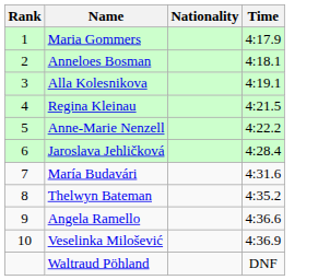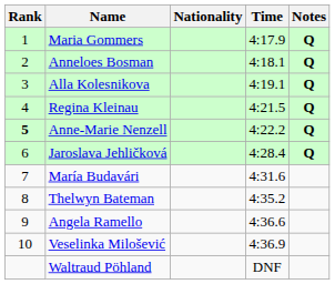 <table class="wikitable sortable" style="text-align:center">
 <tr>
 <th>Rank</th>
 <th>Name</th>
 <th>Nationality</th>
 <th>Time</th>
+<th>Notes</th>
 </tr>
 <tr bgcolor=ccffcc>
 <td>1</td>
 <td align=left><a href='#'>Maria Gommers</a></td>
 <td align=left></td>
 <td>4:17.9</td>
+<td><strong>Q</strong></td>
 </tr>
 <tr bgcolor=ccffcc>
 <td>2</td>
 <td align=left><a href='#'>Anneloes Bosman</a></td>
 <td align=left></td>
 <td>4:18.1</td>
+<td><strong>Q</strong></td>
 </tr>
 <tr bgcolor=ccffcc>
 <td>3</td>
 <td align=left><a href='#'>Alla Kolesnikova</a></td>
 <td align=left></td>
 <td>4:19.1</td>
+<td><strong>Q</strong></td>
 </tr>
 <tr bgcolor=ccffcc>
 <td>4</td>
 <td align=left><a href='#'>Regina Kleinau</a></td>
 <td align=left></td>
 <td>4:21.5</td>
+<td><strong>Q</strong></td>
 </tr>
 <tr bgcolor=ccffcc>
-<td>5</td>
+<td><strong>5</strong></td>
 <td align=left><a href='#'>Anne-Marie Nenzell</a></td>
 <td align=left></td>
 <td>4:22.2</td>
+<td><strong>Q</strong></td>
 </tr>
 <tr bgcolor=ccffcc>
 <td>6</td>
 <td align=left><a href='#'>Jaroslava Jehličková</a></td>
 <td align=left></td>
 <td>4:28.4</td>
+<td><strong>Q</strong></td>
 </tr>
 <tr>
 <td>7</td>
 <td align=left><a href='#'>María Budavári</a></td>
 <td align=left></td>
 <td>4:31.6</td>
+<td></td>
 </tr>
 <tr>
 <td>8</td>
 <td align=left><a href='#'>Thelwyn Bateman</a></td>
 <td align=left></td>
 <td>4:35.2</td>
+<td></td>
 </tr>
 <tr>
 <td>9</td>
 <td align=left><a href='#'>Angela Ramello</a></td>
 <td align=left></td>
 <td>4:36.6</td>
+<td></td>
 </tr>
 <tr>
 <td>10</td>
 <td align=left><a href='#'>Veselinka Milošević</a></td>
 <td align=left></td>
 <td>4:36.9</td>
+<td></td>
 </tr>
 <tr>
 <td></td>
 <td align=left><a href='#'>Waltraud Pöhland</a></td>
 <td align=left></td>
 <td>DNF</td>
+<td></td>
 </tr>
 </table>
